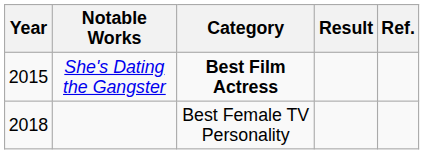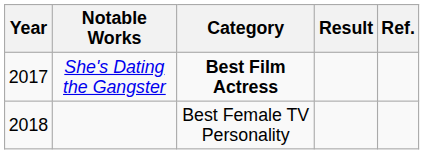 <table class="wikitable sortable"  style="text-align:center; width:60%;">
 <tr>
 <th>Year</th>
 <th>Notable Works</th>
 <th>Category</th>
 <th>Result</th>
 <th>Ref.</th>
 </tr>
 <tr>
-<td>2015</td>
+<td>2017</td>
 <td><em><a href='#'>She's Dating the Gangster</a></em></td>
 <td><strong>Best Film Actress</strong></td>
 <td></td>
 <td></td>
 </tr>
 <tr>
 <td>2018</td>
 <td></td>
 <td>Best Female TV Personality</td>
 <td></td>
 <td></td>
 </tr>
 </table>
